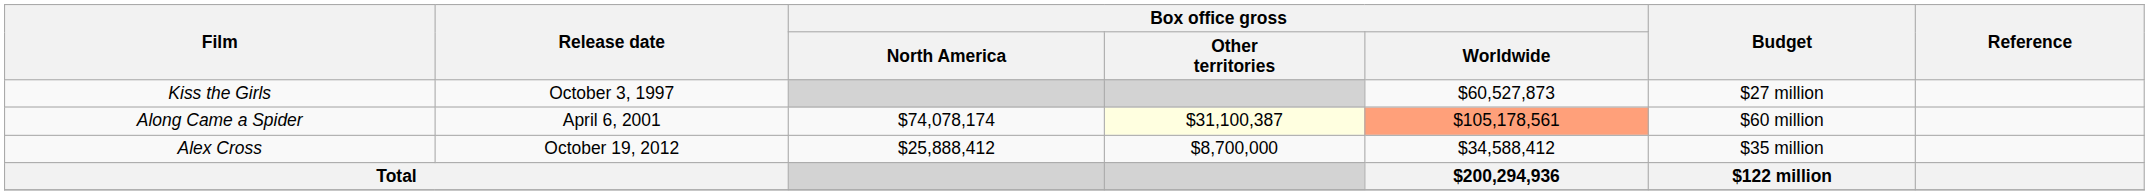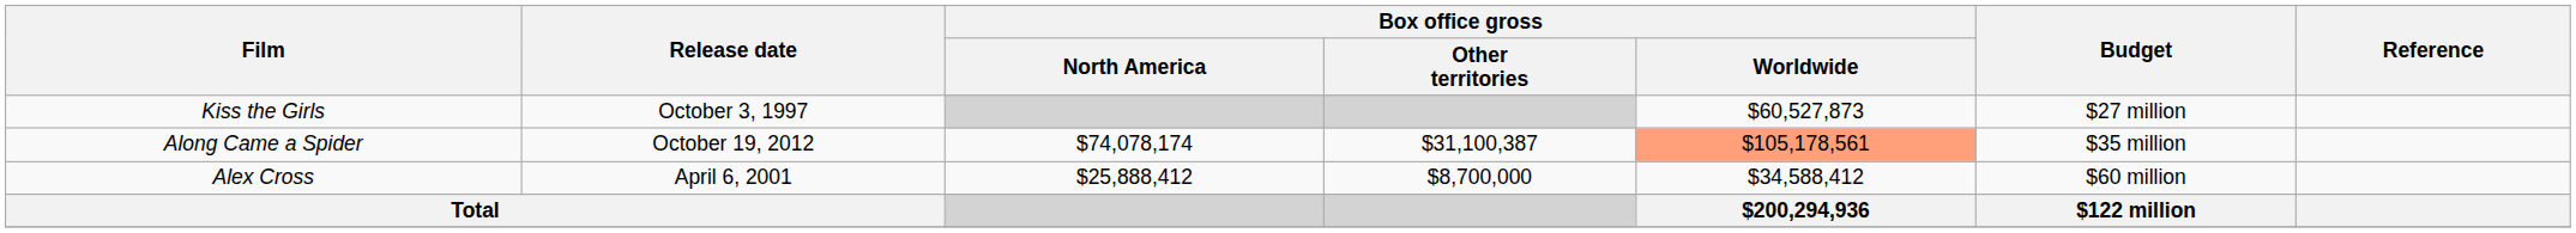 <table class="wikitable sortable" width=99% border="1" style="text-align: center;">
 <tr>
 <th rowspan="2">Film</th>
 <th rowspan="2">Release date</th>
 <th colspan="3">Box office gross</th>
 <th rowspan="2">Budget</th>
 <th rowspan="2">Reference</th>
 </tr>
 <tr>
 <th>North America</th>
 <th>Other<br>territories</th>
 <th>Worldwide</th>
 </tr>
 <tr>
 <td><em>Kiss the Girls</em></td>
 <td>October 3, 1997</td>
 <th style="background:lightgrey;"> </th>
 <th style="background:lightgrey;"> </th>
 <td style="text-align:center;">$60,527,873</td>
 <td style="text-align:center;">$27 million</td>
 <td style="text-align:center;"></td>
 </tr>
 <tr>
 <td><em>Along Came a Spider</em></td>
-<td>April 6, 2001</td>
+<td>October 19, 2012</td>
 <td style="text-align:center;">$74,078,174</td>
-<td style="background: lightyellow; text-align:center;">$31,100,387</td>
+<td style="text-align:center;">$31,100,387</td>
 <td style="background: lightsalmon; text-align:center;">$105,178,561</td>
-<td style="text-align:center;">$60 million</td>
+<td style="text-align:center;">$35 million</td>
 <td style="text-align:center;"></td>
 </tr>
 <tr>
 <td><em>Alex Cross</em></td>
-<td>October 19, 2012</td>
+<td>April 6, 2001</td>
 <td style="text-align:center;">$25,888,412</td>
 <td style="text-align:center;">$8,700,000</td>
 <td style="text-align:center;">$34,588,412</td>
-<td style="text-align:center;">$35 million</td>
+<td style="text-align:center;">$60 million</td>
 <td style="text-align:center;"></td>
 </tr>
 <tr>
 <th colspan="2">Total</th>
 <th style="background:lightgrey;"> </th>
 <th style="background:lightgrey;"> </th>
 <th>$200,294,936</th>
 <th>$122 million</th>
 <th></th>
 </tr>
 <tr>
 </tr>
 </table>
